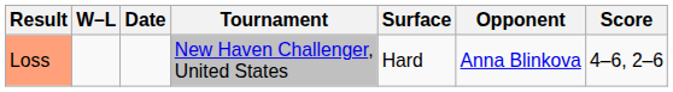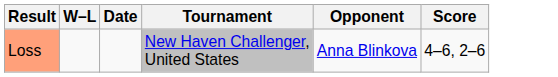 <table class="sortable wikitable">
 <tr>
 <th>Result</th>
 <th class="unsortable">W–L</th>
 <th>Date</th>
 <th>Tournament</th>
-<th>Surface</th>
 <th>Opponent</th>
 <th class="unsortable">Score</th>
 </tr>
 <tr>
 <td bgcolor=FFA07A>Loss</td>
 <td></td>
 <td><a href='#'></a></td>
 <td bgcolor=silver><a href='#'>New Haven Challenger</a>, <br>United States</td>
-<td>Hard</td>
 <td> <a href='#'>Anna Blinkova</a></td>
 <td>4–6, 2–6</td>
 </tr>
 </table>
